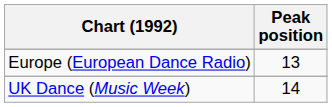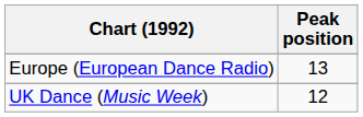 <table class="wikitable sortable">
 <tr>
 <th>Chart (1992)</th>
 <th>Peak<br>position</th>
 </tr>
 <tr>
 </tr>
 <tr>
 </tr>
 <tr>
 <td>Europe (<a href='#'>European Dance Radio</a>)</td>
 <td align="center">13</td>
 </tr>
 <tr>
 </tr>
 <tr>
 </tr>
 <tr>
 </tr>
 <tr>
 </tr>
 <tr>
 </tr>
 <tr>
 </tr>
 <tr>
 </tr>
 <tr>
 </tr>
 <tr>
 </tr>
 <tr>
 <td><a href='#'>UK Dance</a> (<em><a href='#'>Music Week</a></em>)</td>
-<td align="center">14</td>
+<td align="center">12</td>
 </tr>
 </table>
